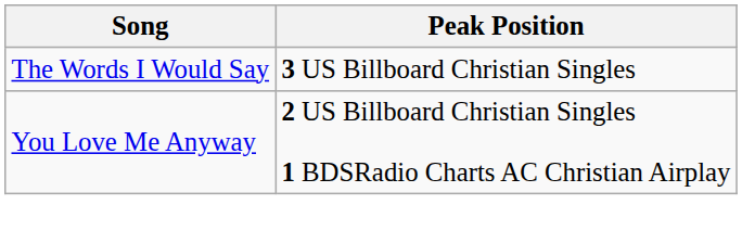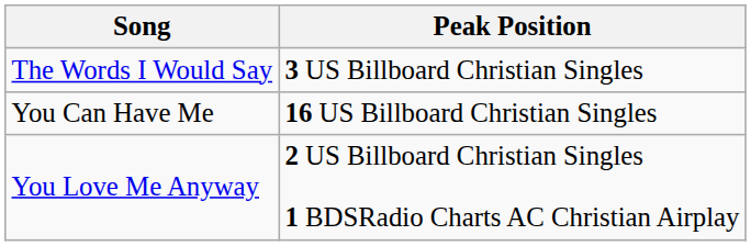 <table class="wikitable sortable">
 <tr>
 <th>Song</th>
 <th>Peak Position</th>
 </tr>
 <tr>
 <td><a href='#'>The Words I Would Say</a></td>
 <td><strong>3</strong> US Billboard Christian Singles</td>
 </tr>
 <tr>
+<td>You Can Have Me</td>
+<td><strong>16</strong> US Billboard Christian Singles</td>
+</tr>
+<tr>
 <td><a href='#'>You Love Me Anyway</a></td>
 <td><strong>2</strong> US Billboard Christian Singles <br><br><strong>1</strong> BDSRadio Charts AC Christian Airplay</td>
 </tr>
 </table>
